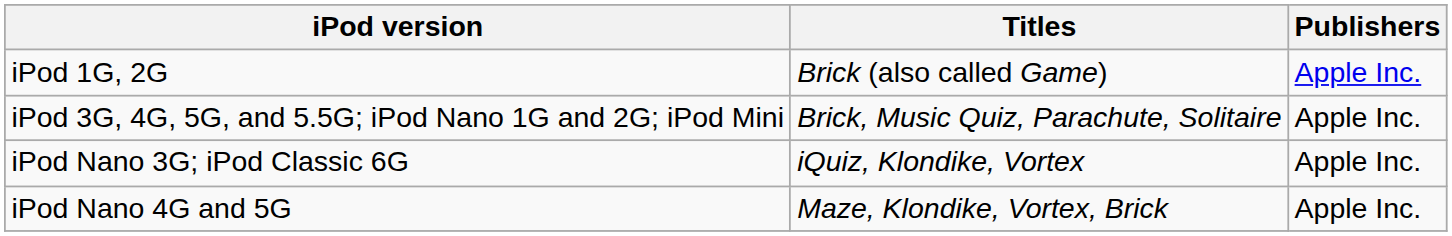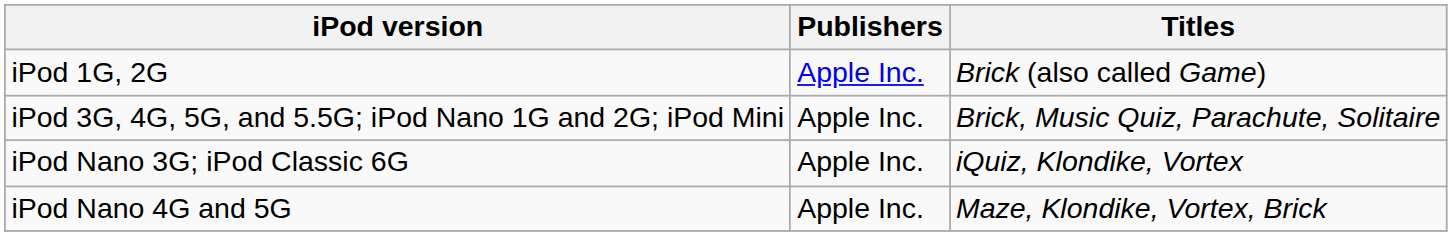 <table class="wikitable">
 <tr>
 <th>iPod version</th>
+<th>Publishers</th>
 <th>Titles</th>
-<th>Publishers</th>
 </tr>
 <tr>
 <td>iPod 1G, 2G</td>
+<td><a href='#'>Apple Inc.</a></td>
 <td><em>Brick</em> (also called <em>Game</em>)</td>
-<td><a href='#'>Apple Inc.</a></td>
 </tr>
 <tr>
 <td>iPod 3G, 4G, 5G, and 5.5G; iPod Nano 1G and 2G; iPod Mini</td>
+<td>Apple Inc.</td>
 <td><em>Brick, Music Quiz, Parachute, Solitaire</em></td>
-<td>Apple Inc.</td>
 </tr>
 <tr>
 <td>iPod Nano 3G; iPod Classic 6G</td>
+<td>Apple Inc.</td>
 <td><em>iQuiz, Klondike, Vortex</em></td>
-<td>Apple Inc.</td>
 </tr>
 <tr>
 <td>iPod Nano 4G and 5G</td>
+<td>Apple Inc.</td>
 <td><em>Maze, Klondike, Vortex, Brick</em></td>
-<td>Apple Inc.</td>
 </tr>
 </table>
